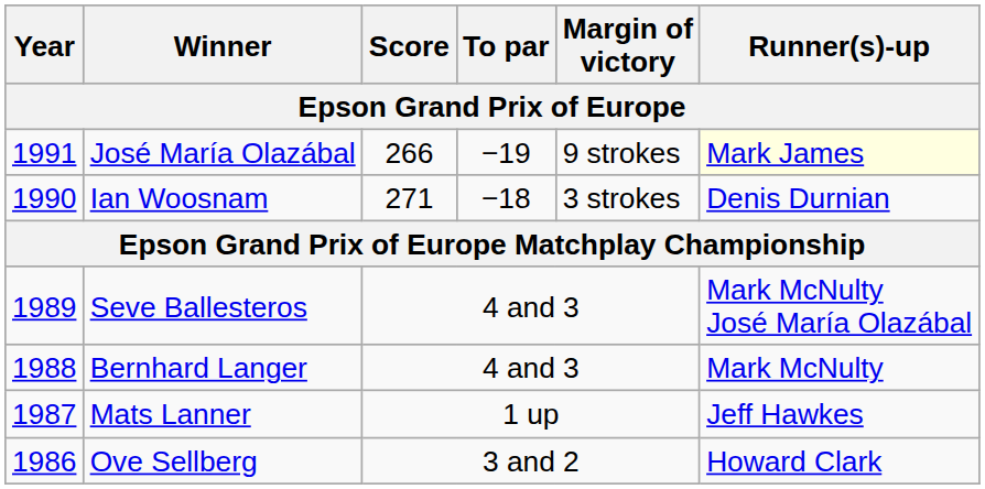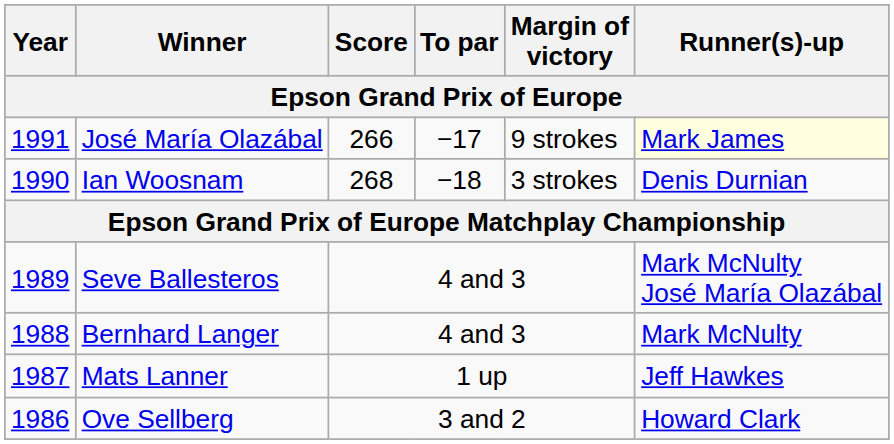 <table class=wikitable style="font-size:95%">
 <tr>
 <th>Year</th>
 <th>Winner</th>
 <th>Score</th>
 <th>To par</th>
 <th>Margin of<br>victory</th>
 <th>Runner(s)-up</th>
 </tr>
 <tr>
 <th colspan=7>Epson Grand Prix of Europe</th>
 </tr>
 <tr>
 <td><a href='#'>1991</a></td>
 <td> <a href='#'>José María Olazábal</a></td>
 <td align=center>266</td>
-<td align=center>−19</td>
+<td align=center>−17</td>
 <td>9 strokes</td>
 <td style="background: lightyellow;"> <a href='#'>Mark James</a></td>
 </tr>
 <tr>
 <td><a href='#'>1990</a></td>
 <td> <a href='#'>Ian Woosnam</a></td>
-<td align=center>271</td>
+<td align=center>268</td>
 <td align=center>−18</td>
 <td>3 strokes</td>
 <td> <a href='#'>Denis Durnian</a></td>
 </tr>
 <tr>
 <th colspan=7>Epson Grand Prix of Europe Matchplay Championship</th>
 </tr>
 <tr>
 <td><a href='#'>1989</a></td>
 <td> <a href='#'>Seve Ballesteros</a></td>
 <td align=center colspan=3>4 and 3</td>
 <td> <a href='#'>Mark McNulty</a><br> <a href='#'>José María Olazábal</a></td>
 </tr>
 <tr>
 <td><a href='#'>1988</a></td>
 <td> <a href='#'>Bernhard Langer</a></td>
 <td align=center colspan=3>4 and 3</td>
 <td> <a href='#'>Mark McNulty</a></td>
 </tr>
 <tr>
 <td><a href='#'>1987</a></td>
 <td> <a href='#'>Mats Lanner</a></td>
 <td align=center colspan=3>1 up</td>
 <td> <a href='#'>Jeff Hawkes</a></td>
 </tr>
 <tr>
 <td><a href='#'>1986</a></td>
 <td> <a href='#'>Ove Sellberg</a></td>
 <td align=center colspan=3>3 and 2</td>
 <td> <a href='#'>Howard Clark</a></td>
 </tr>
 </table>
